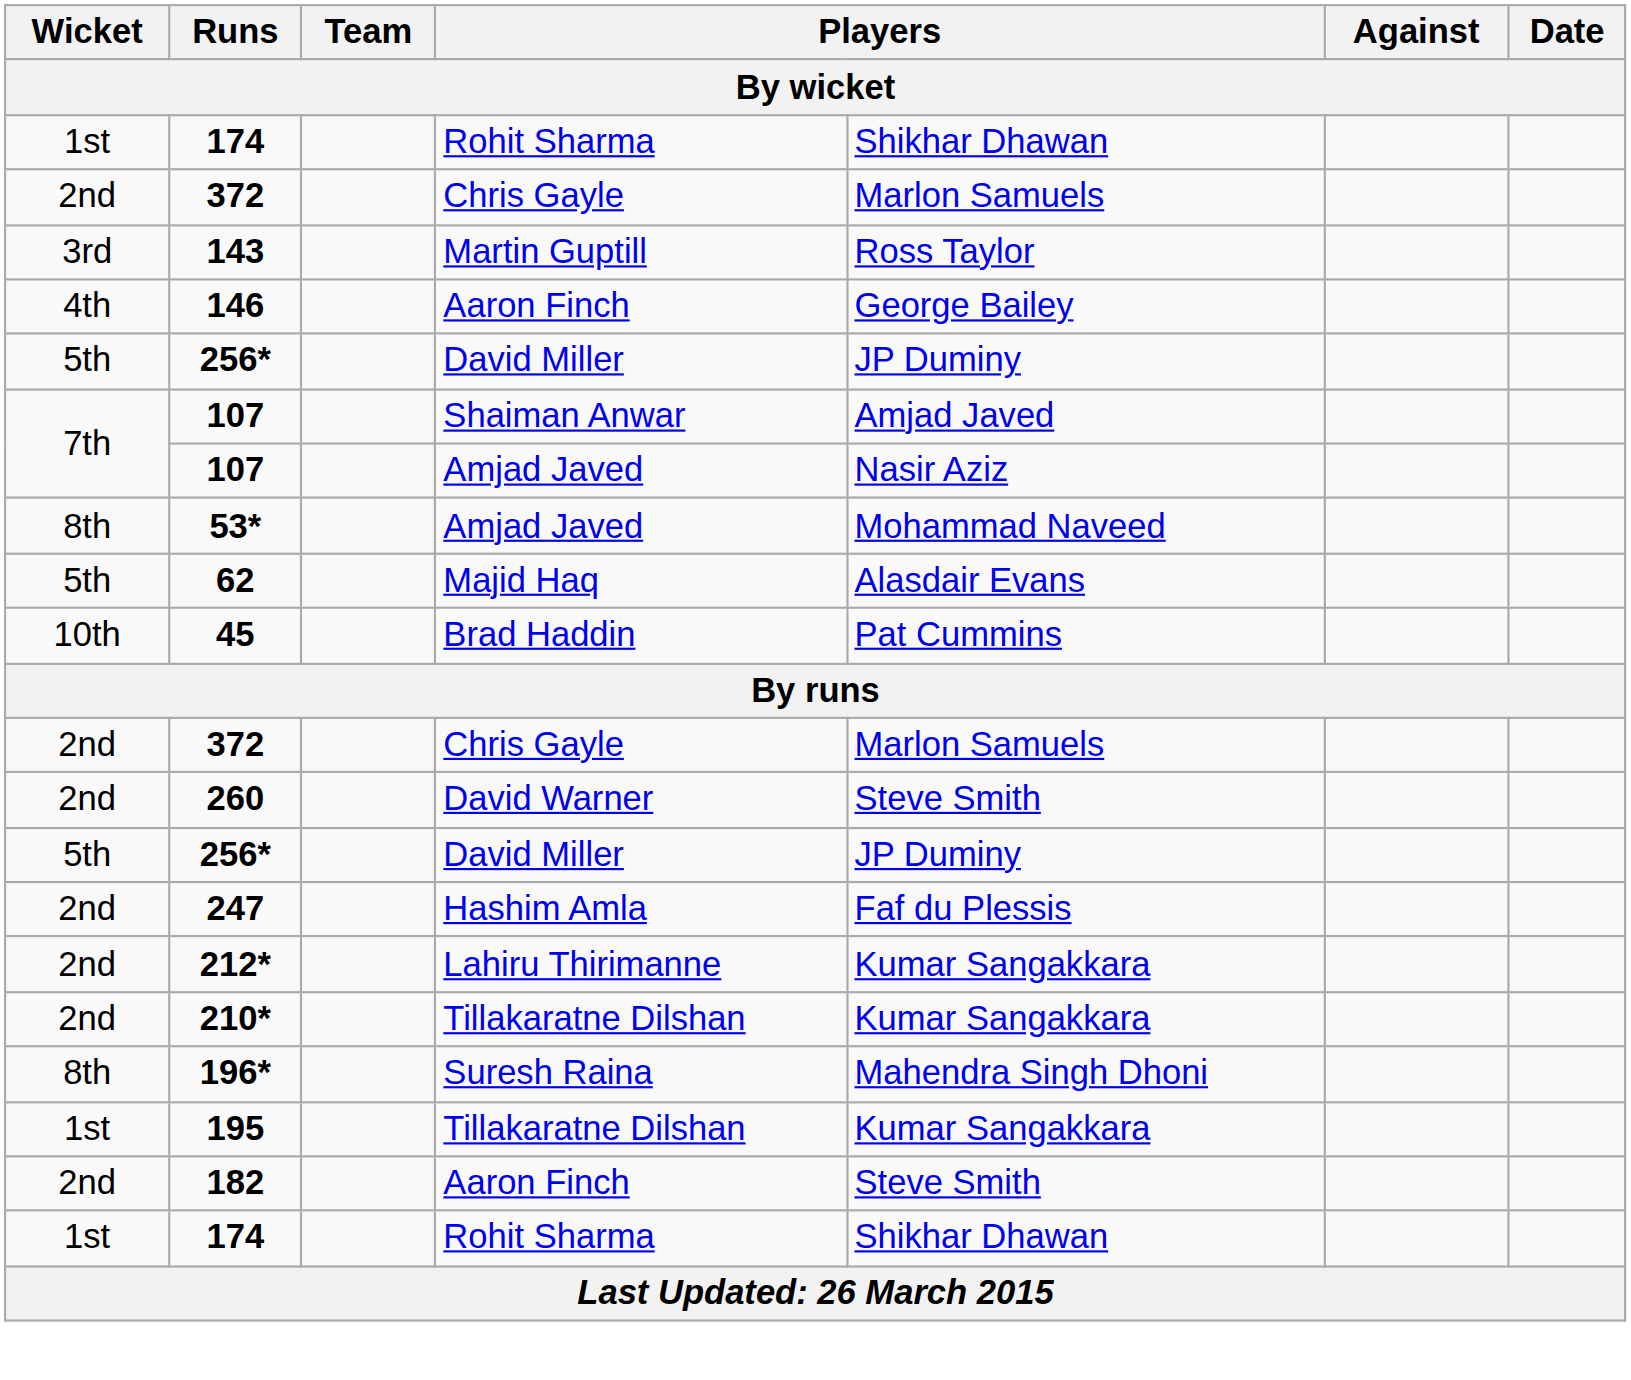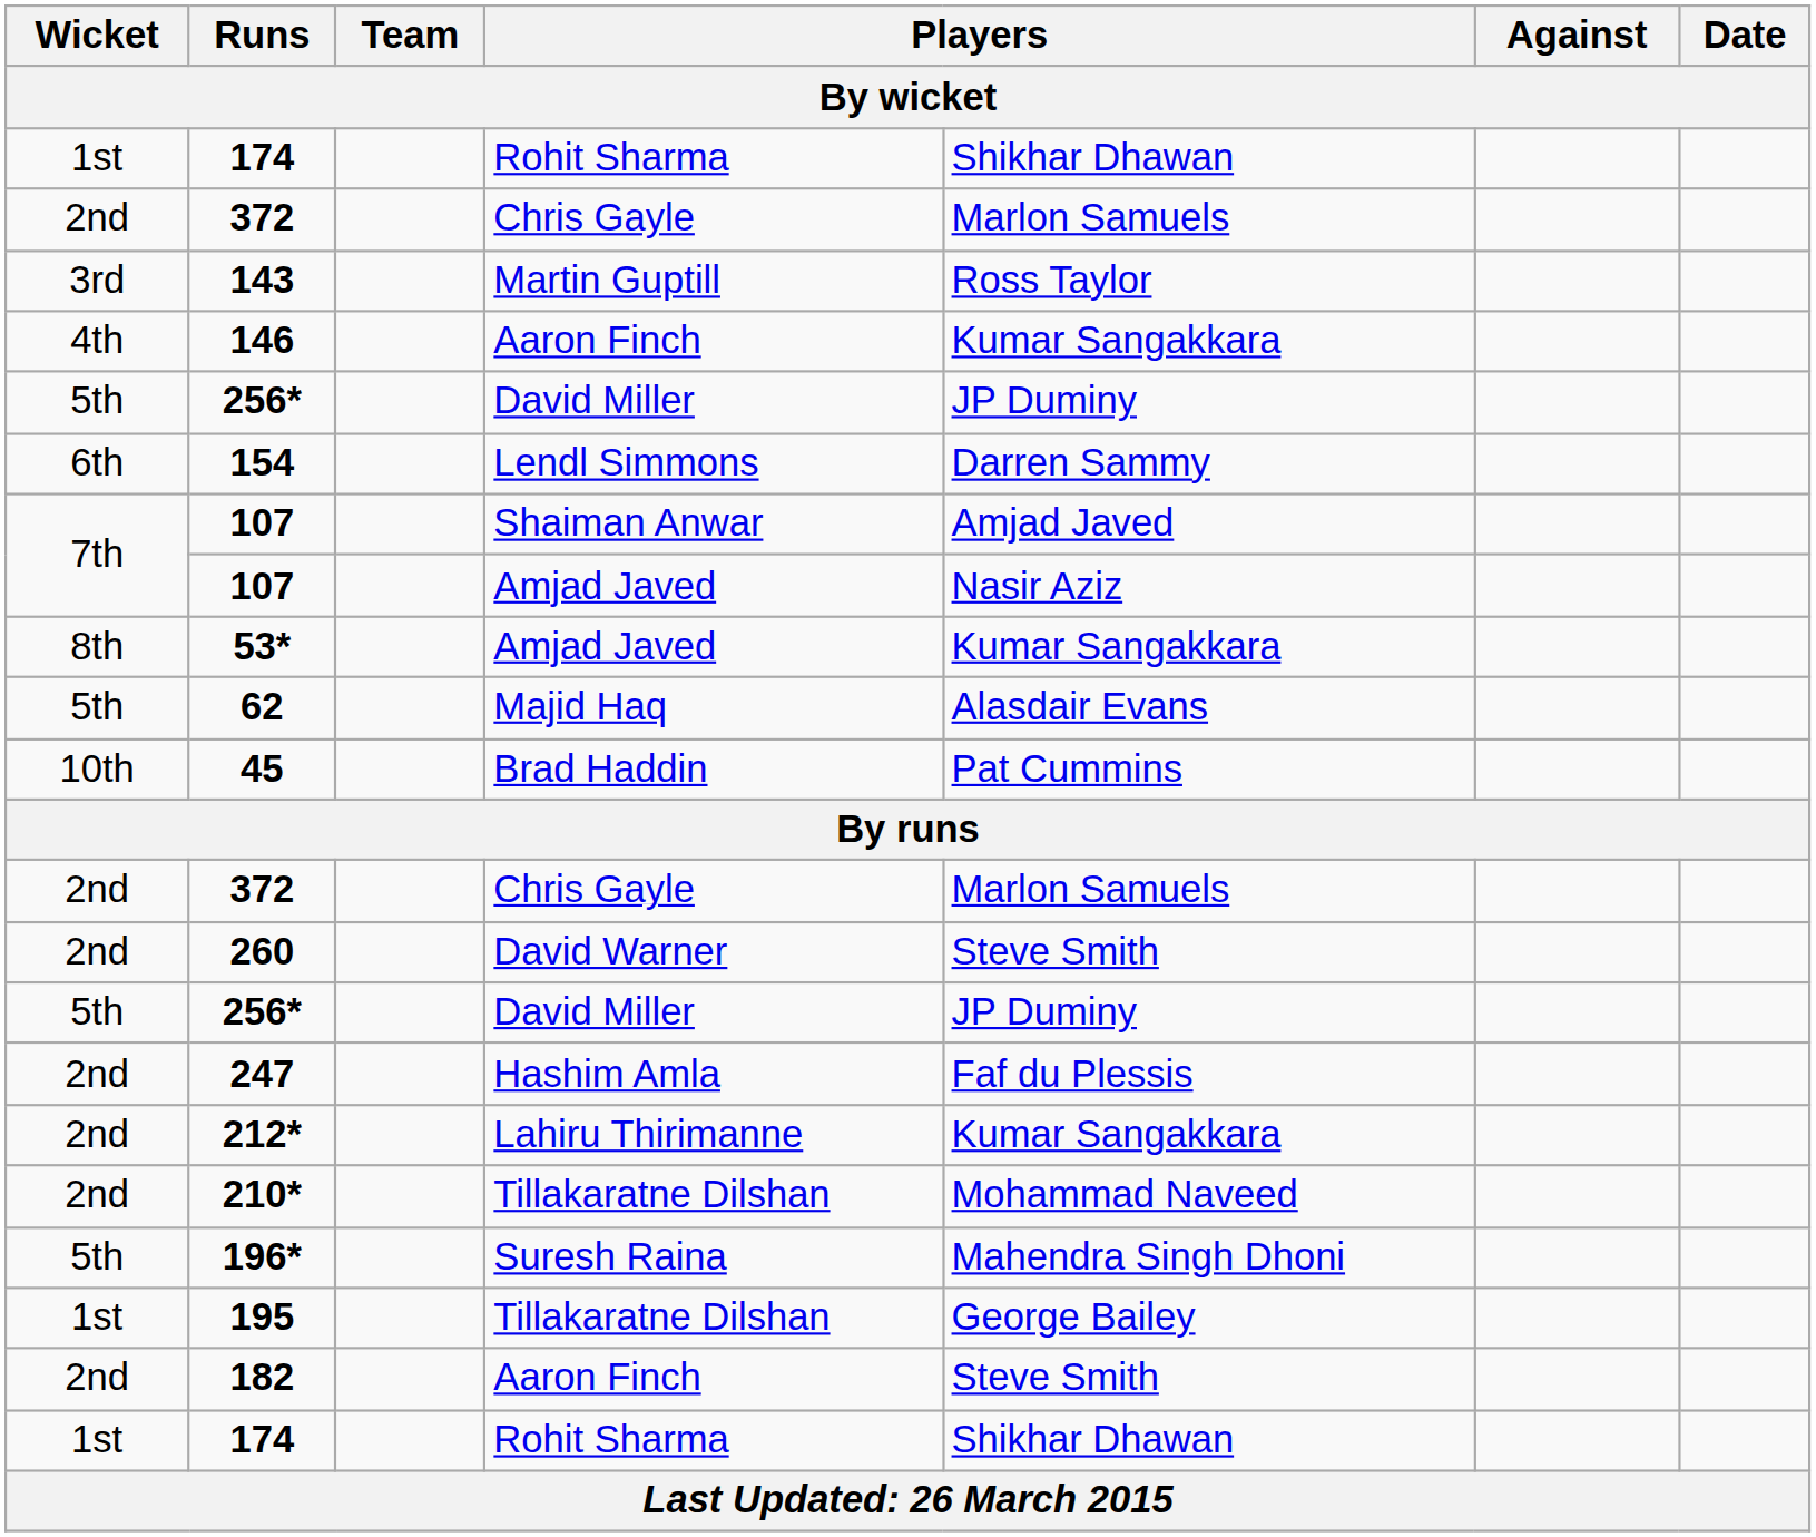 <table class="wikitable sortable" style="text-align:center" width="85%">
 <tr>
 <th>Wicket</th>
 <th>Runs</th>
 <th>Team</th>
 <th colspan=2 class="unsortable">Players</th>
 <th>Against</th>
 <th class="unsortable">Date</th>
 </tr>
 <tr>
 <th colspan="7">By wicket</th>
 </tr>
 <tr>
 <td>1st</td>
 <td><strong>174</strong></td>
 <td style="text-align:left"></td>
 <td style="text-align:left"><a href='#'>Rohit Sharma</a></td>
 <td style="text-align:left"><a href='#'>Shikhar Dhawan</a></td>
 <td style="text-align:left"></td>
 <td></td>
 </tr>
 <tr>
 <td>2nd</td>
 <td><strong>372</strong></td>
 <td style="text-align:left"></td>
 <td style="text-align:left"><a href='#'>Chris Gayle</a></td>
 <td style="text-align:left"><a href='#'>Marlon Samuels</a></td>
 <td style="text-align:left"></td>
 <td></td>
 </tr>
 <tr>
 <td>3rd</td>
 <td><strong>143</strong></td>
 <td style="text-align:left"></td>
 <td style="text-align:left"><a href='#'>Martin Guptill</a></td>
 <td style="text-align:left"><a href='#'>Ross Taylor</a></td>
 <td style="text-align:left"></td>
 <td></td>
 </tr>
 <tr>
 <td>4th</td>
 <td><strong>146</strong></td>
 <td style="text-align:left"></td>
 <td style="text-align:left"><a href='#'>Aaron Finch</a></td>
-<td style="text-align:left"><a href='#'>George Bailey</a></td>
+<td style="text-align:left"><a href='#'>Kumar Sangakkara</a></td>
 <td style="text-align:left"></td>
 <td></td>
 </tr>
 <tr>
 <td>5th</td>
 <td><strong>256*</strong></td>
 <td style="text-align:left"></td>
 <td style="text-align:left"><a href='#'>David Miller</a></td>
 <td style="text-align:left"><a href='#'>JP Duminy</a></td>
+<td style="text-align:left"></td>
+<td></td>
+</tr>
+<tr>
+<td>6th</td>
+<td><strong>154</strong></td>
+<td style="text-align:left"></td>
+<td style="text-align:left"><a href='#'>Lendl Simmons</a></td>
+<td style="text-align:left"><a href='#'>Darren Sammy</a></td>
 <td style="text-align:left"></td>
 <td></td>
 </tr>
 <tr>
 <td rowspan=2>7th</td>
 <td><strong>107</strong></td>
 <td style="text-align:left"></td>
 <td style="text-align:left"><a href='#'>Shaiman Anwar</a></td>
 <td style="text-align:left"><a href='#'>Amjad Javed</a></td>
 <td style="text-align:left"></td>
 <td></td>
 </tr>
 <tr>
 <td><strong>107</strong></td>
 <td style="text-align:left"></td>
 <td style="text-align:left"><a href='#'>Amjad Javed</a></td>
 <td style="text-align:left"><a href='#'>Nasir Aziz</a></td>
 <td style="text-align:left"></td>
 <td></td>
 </tr>
 <tr>
 <td>8th</td>
 <td><strong>53*</strong></td>
 <td style="text-align:left"></td>
 <td style="text-align:left"><a href='#'>Amjad Javed</a></td>
-<td style="text-align:left"><a href='#'>Mohammad Naveed</a></td>
+<td style="text-align:left"><a href='#'>Kumar Sangakkara</a></td>
 <td style="text-align:left"></td>
 <td></td>
 </tr>
 <tr>
 <td>5th</td>
 <td><strong>62</strong></td>
 <td style="text-align:left"></td>
 <td style="text-align:left"><a href='#'>Majid Haq</a></td>
 <td style="text-align:left"><a href='#'>Alasdair Evans</a></td>
 <td style="text-align:left"></td>
 <td></td>
 </tr>
 <tr>
 <td>10th</td>
 <td><strong>45</strong></td>
 <td style="text-align:left"></td>
 <td style="text-align:left"><a href='#'>Brad Haddin</a></td>
 <td style="text-align:left"><a href='#'>Pat Cummins</a></td>
 <td style="text-align:left"></td>
 <td></td>
 </tr>
 <tr>
 <th colspan="7">By runs</th>
 </tr>
 <tr>
 <td>2nd</td>
 <td><strong>372</strong></td>
 <td style="text-align:left"></td>
 <td style="text-align:left"><a href='#'>Chris Gayle</a></td>
 <td style="text-align:left"><a href='#'>Marlon Samuels</a></td>
 <td style="text-align:left"></td>
 <td></td>
 </tr>
 <tr>
 <td>2nd</td>
 <td><strong>260</strong></td>
 <td style="text-align:left"></td>
 <td style="text-align:left"><a href='#'>David Warner</a></td>
 <td style="text-align:left"><a href='#'>Steve Smith</a></td>
 <td style="text-align:left"></td>
 <td></td>
 </tr>
 <tr>
 <td>5th</td>
 <td><strong>256*</strong></td>
 <td style="text-align:left"></td>
 <td style="text-align:left"><a href='#'>David Miller</a></td>
 <td style="text-align:left"><a href='#'>JP Duminy</a></td>
 <td style="text-align:left"></td>
 <td></td>
 </tr>
 <tr>
 <td>2nd</td>
 <td><strong>247</strong></td>
 <td style="text-align:left"></td>
 <td style="text-align:left"><a href='#'>Hashim Amla</a></td>
 <td style="text-align:left"><a href='#'>Faf du Plessis</a></td>
 <td style="text-align:left"></td>
 <td></td>
 </tr>
 <tr>
 <td>2nd</td>
 <td><strong>212*</strong></td>
 <td style="text-align:left"></td>
 <td style="text-align:left"><a href='#'>Lahiru Thirimanne</a></td>
 <td style="text-align:left"><a href='#'>Kumar Sangakkara</a></td>
 <td style="text-align:left"></td>
 <td></td>
 </tr>
 <tr>
 <td>2nd</td>
 <td><strong>210*</strong></td>
 <td style="text-align:left"></td>
 <td style="text-align:left"><a href='#'>Tillakaratne Dilshan</a></td>
-<td style="text-align:left"><a href='#'>Kumar Sangakkara</a></td>
+<td style="text-align:left"><a href='#'>Mohammad Naveed</a></td>
 <td style="text-align:left"></td>
 <td></td>
 </tr>
 <tr>
-<td>8th</td>
+<td>5th</td>
 <td><strong>196*</strong></td>
 <td style="text-align:left"></td>
 <td style="text-align:left"><a href='#'>Suresh Raina</a></td>
 <td style="text-align:left"><a href='#'>Mahendra Singh Dhoni</a></td>
 <td style="text-align:left"></td>
 <td></td>
 </tr>
 <tr>
 <td>1st</td>
 <td><strong>195</strong></td>
 <td style="text-align:left"></td>
 <td style="text-align:left"><a href='#'>Tillakaratne Dilshan</a></td>
-<td style="text-align:left"><a href='#'>Kumar Sangakkara</a></td>
+<td style="text-align:left"><a href='#'>George Bailey</a></td>
 <td style="text-align:left"></td>
 <td></td>
 </tr>
 <tr>
 <td>2nd</td>
 <td><strong>182</strong></td>
 <td style="text-align:left"></td>
 <td style="text-align:left"><a href='#'>Aaron Finch</a></td>
 <td style="text-align:left"><a href='#'>Steve Smith</a></td>
 <td style="text-align:left"></td>
 <td></td>
 </tr>
 <tr>
 <td>1st</td>
 <td><strong>174</strong></td>
 <td style="text-align:left"></td>
 <td style="text-align:left"><a href='#'>Rohit Sharma</a></td>
 <td style="text-align:left"><a href='#'>Shikhar Dhawan</a></td>
 <td style="text-align:left"></td>
 <td></td>
 </tr>
 <tr>
 <th colspan=7><em>Last Updated: 26 March 2015</em></th>
 </tr>
 </table>
